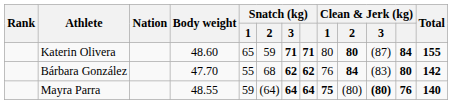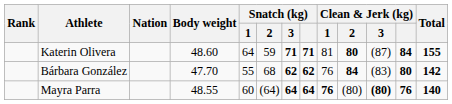 <table class="sortable wikitable" style="text-align:center">
 <tr>
 <th rowspan="2">Rank</th>
 <th rowspan="2">Athlete</th>
 <th rowspan="2">Nation</th>
 <th rowspan=2>Body weight</th>
 <th colspan=4>Snatch (kg)</th>
 <th colspan=4>Clean & Jerk (kg)</th>
 <th rowspan=2>Total</th>
 </tr>
 <tr>
 <th>1</th>
 <th>2</th>
 <th>3</th>
 <th></th>
 <th>1</th>
 <th>2</th>
 <th>3</th>
 <th></th>
 </tr>
 <tr>
 <td></td>
 <td align="left">Katerin Olivera</td>
 <td align="left"></td>
 <td>48.60</td>
-<td>65</td>
+<td>64</td>
 <td>59</td>
 <td><strong>71</strong></td>
 <td><strong>71</strong></td>
-<td>80</td>
+<td>81</td>
 <td><strong>80</strong></td>
 <td>(87)</td>
 <td><strong>84</strong></td>
 <td><strong>155</strong></td>
 </tr>
 <tr>
 <td></td>
 <td align="left">Bárbara González</td>
 <td align="left"></td>
 <td>47.70</td>
 <td>55</td>
 <td>68</td>
 <td><strong>62</strong></td>
 <td><strong>62</strong></td>
 <td>76</td>
 <td><strong>84</strong></td>
 <td>(83)</td>
 <td><strong>80</strong></td>
 <td><strong>142</strong></td>
 </tr>
 <tr>
 <td></td>
 <td align="left">Mayra Parra</td>
 <td align="left"></td>
 <td>48.55</td>
-<td>59</td>
+<td>60</td>
 <td>(64)</td>
 <td><strong>64</strong></td>
 <td><strong>64</strong></td>
-<td><strong>75</strong></td>
+<td><strong>76</strong></td>
 <td>(80)</td>
 <td><strong>(80)</strong></td>
 <td><strong>76</strong></td>
 <td><strong>140</strong></td>
 </tr>
 </table>
